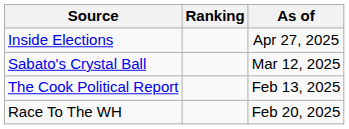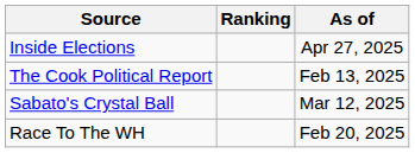 <table class="wikitable" style=text-align:center>
 <tr>
 <th>Source</th>
 <th>Ranking</th>
 <th>As of</th>
 </tr>
 <tr>
 <td align="left"><a href='#'>Inside Elections</a></td>
 <td></td>
 <td>Apr 27, 2025</td>
 </tr>
 <tr>
+<td align="left"><a href='#'>The Cook Political Report</a></td>
+<td></td>
+<td>Feb 13, 2025</td>
+</tr>
+<tr>
 <td align="left"><a href='#'>Sabato's Crystal Ball</a></td>
 <td></td>
 <td>Mar 12, 2025</td>
-</tr>
-<tr>
-<td align="left"><a href='#'>The Cook Political Report</a></td>
-<td></td>
-<td>Feb 13, 2025</td>
 </tr>
 <tr>
 <td align="left">Race To The WH</td>
 <td></td>
 <td>Feb 20, 2025</td>
 </tr>
 </table>
